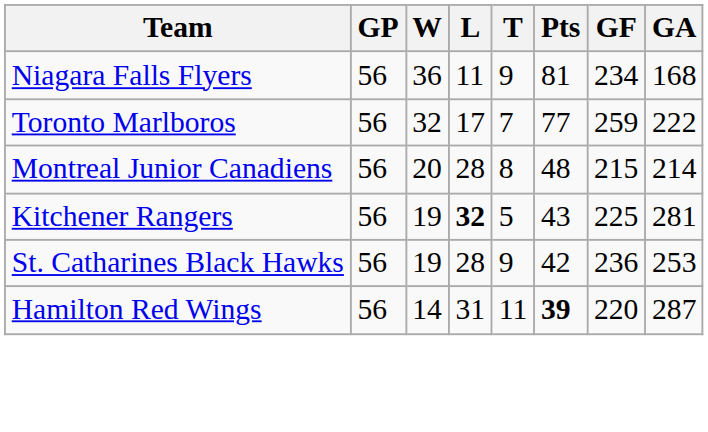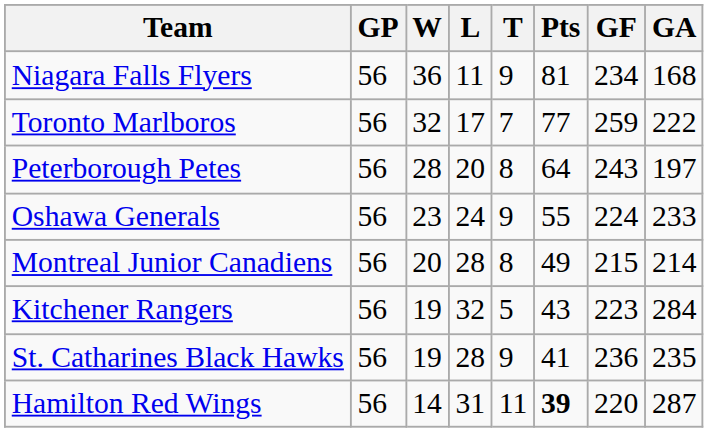 <table class="wikitable">
 <tr>
 <th>Team</th>
 <th>GP</th>
 <th>W</th>
 <th>L</th>
 <th>T</th>
 <th>Pts</th>
 <th>GF</th>
 <th>GA</th>
 </tr>
 <tr>
 <td><a href='#'>Niagara Falls Flyers</a></td>
 <td>56</td>
 <td>36</td>
 <td>11</td>
 <td>9</td>
 <td>81</td>
 <td>234</td>
 <td>168</td>
 </tr>
 <tr>
 <td><a href='#'>Toronto Marlboros</a></td>
 <td>56</td>
 <td>32</td>
 <td>17</td>
 <td>7</td>
 <td>77</td>
 <td>259</td>
 <td>222</td>
 </tr>
 <tr>
+<td><a href='#'>Peterborough Petes</a></td>
+<td>56</td>
+<td>28</td>
+<td>20</td>
+<td>8</td>
+<td>64</td>
+<td>243</td>
+<td>197</td>
+</tr>
+<tr>
+<td><a href='#'>Oshawa Generals</a></td>
+<td>56</td>
+<td>23</td>
+<td>24</td>
+<td>9</td>
+<td>55</td>
+<td>224</td>
+<td>233</td>
+</tr>
+<tr>
 <td><a href='#'>Montreal Junior Canadiens</a></td>
 <td>56</td>
 <td>20</td>
 <td>28</td>
 <td>8</td>
-<td>48</td>
+<td>49</td>
 <td>215</td>
 <td>214</td>
 </tr>
 <tr>
 <td><a href='#'>Kitchener Rangers</a></td>
 <td>56</td>
 <td>19</td>
-<td><strong>32</strong></td>
+<td>32</td>
 <td>5</td>
 <td>43</td>
-<td>225</td>
-<td>281</td>
+<td>223</td>
+<td>284</td>
 </tr>
 <tr>
 <td><a href='#'>St. Catharines Black Hawks</a></td>
 <td>56</td>
 <td>19</td>
 <td>28</td>
 <td>9</td>
-<td>42</td>
+<td>41</td>
 <td>236</td>
-<td>253</td>
+<td>235</td>
 </tr>
 <tr>
 <td><a href='#'>Hamilton Red Wings</a></td>
 <td>56</td>
 <td>14</td>
 <td>31</td>
 <td>11</td>
 <td><strong>39</strong></td>
 <td>220</td>
 <td>287</td>
 </tr>
 </table>
